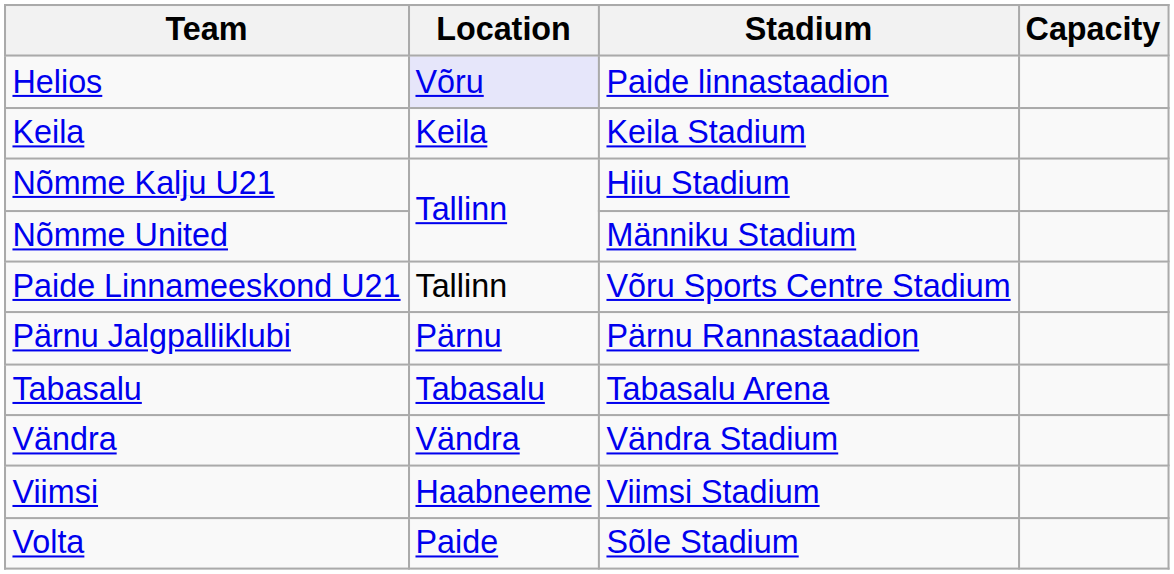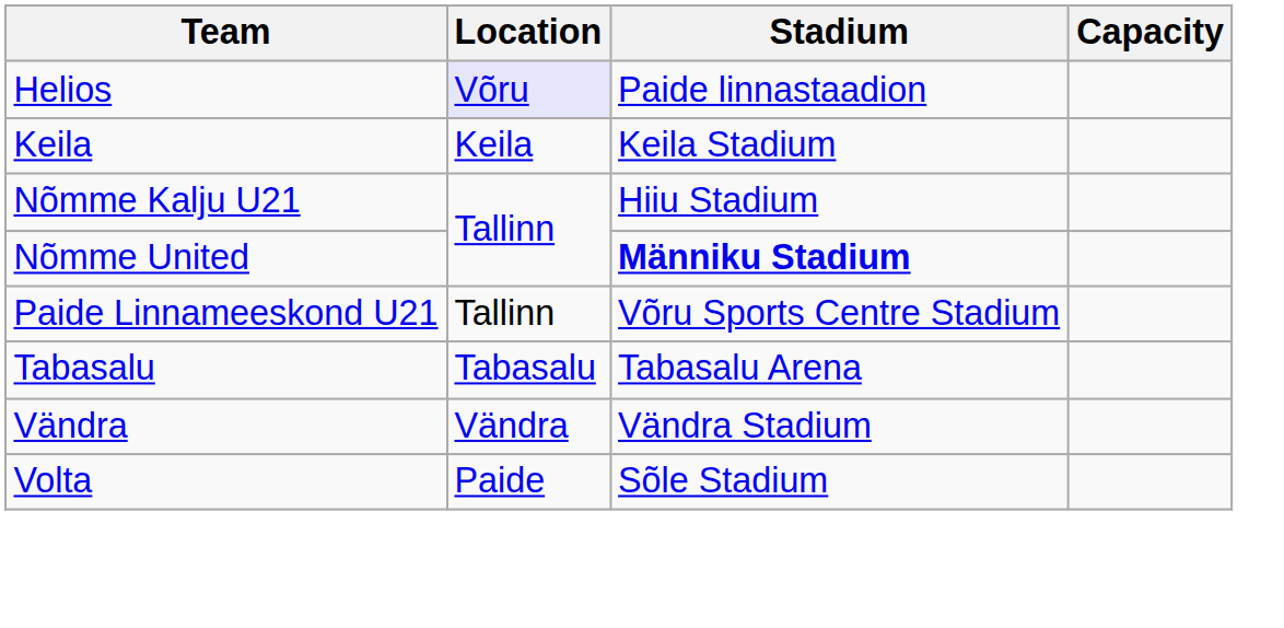 <table class="wikitable sortable">
 <tr>
 <th>Team</th>
 <th>Location</th>
 <th>Stadium</th>
 <th>Capacity</th>
 </tr>
 <tr>
 <td><a href='#'>Helios</a></td>
 <td style="background: lavender;"><a href='#'>Võru</a></td>
 <td><a href='#'>Paide linnastaadion</a></td>
 <td align="center"></td>
 </tr>
 <tr>
 <td><a href='#'>Keila</a></td>
 <td><a href='#'>Keila</a></td>
 <td><a href='#'>Keila Stadium</a></td>
 <td align="center"></td>
 </tr>
 <tr>
 <td><a href='#'>Nõmme Kalju U21</a></td>
 <td rowspan=2><a href='#'>Tallinn</a></td>
 <td><a href='#'>Hiiu Stadium</a></td>
 <td align="center"></td>
 </tr>
 <tr>
 <td><a href='#'>Nõmme United</a></td>
-<td><a href='#'>Männiku Stadium</a></td>
+<td><strong><a href='#'>Männiku Stadium</a></strong></td>
 <td align=center></td>
 </tr>
 <tr>
 <td><a href='#'>Paide Linnameeskond U21</a></td>
 <td>Tallinn</td>
 <td><a href='#'>Võru Sports Centre Stadium</a></td>
-<td align=center></td>
-</tr>
-<tr>
-<td><a href='#'>Pärnu Jalgpalliklubi</a></td>
-<td><a href='#'>Pärnu</a></td>
-<td><a href='#'>Pärnu Rannastaadion</a></td>
 <td align=center></td>
 </tr>
 <tr>
 <td><a href='#'>Tabasalu</a></td>
 <td><a href='#'>Tabasalu</a></td>
 <td><a href='#'>Tabasalu Arena</a></td>
 <td align=center></td>
 </tr>
 <tr>
 <td><a href='#'>Vändra</a></td>
 <td><a href='#'>Vändra</a></td>
 <td><a href='#'>Vändra Stadium</a></td>
 <td align="center"></td>
 </tr>
 <tr>
-<td><a href='#'>Viimsi</a></td>
-<td><a href='#'>Haabneeme</a></td>
-<td><a href='#'>Viimsi Stadium</a></td>
-<td align=center></td>
-</tr>
-<tr>
 <td><a href='#'>Volta</a></td>
 <td><a href='#'>Paide</a></td>
 <td><a href='#'>Sõle Stadium</a></td>
 <td align="center"></td>
 </tr>
 </table>
